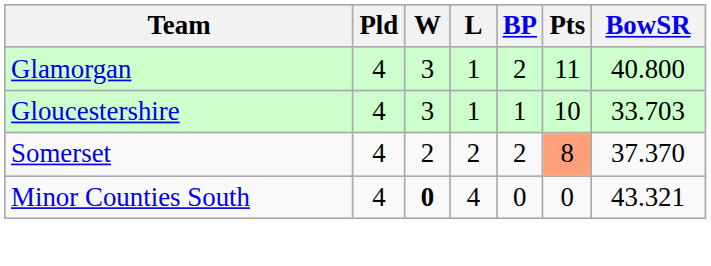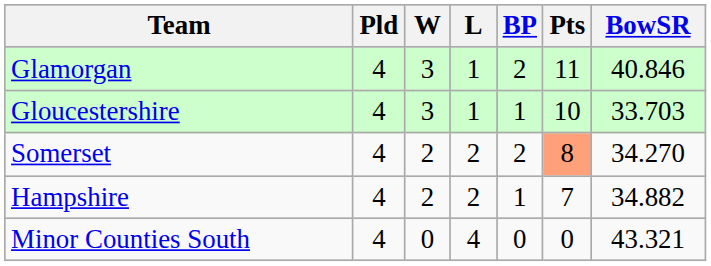 <table class="wikitable" style="text-align: center;">
 <tr>
 <th width=200>Team</th>
 <th width=20>Pld</th>
 <th width=20>W</th>
 <th width=20>L</th>
 <th width=20><a href='#'>BP</a></th>
 <th width=20>Pts</th>
 <th width=60><a href='#'>BowSR</a></th>
 </tr>
 <tr bgcolor="#ccffcc">
 <td align=left><a href='#'>Glamorgan</a></td>
 <td>4</td>
 <td>3</td>
 <td>1</td>
 <td>2</td>
 <td>11</td>
-<td>40.800</td>
+<td>40.846</td>
 </tr>
 <tr bgcolor="#ccffcc">
 <td align=left><a href='#'>Gloucestershire</a></td>
 <td>4</td>
 <td>3</td>
 <td>1</td>
 <td>1</td>
 <td>10</td>
 <td>33.703</td>
 </tr>
 <tr>
 <td align=left><a href='#'>Somerset</a></td>
 <td>4</td>
 <td>2</td>
 <td>2</td>
 <td>2</td>
 <td style="background: lightsalmon;">8</td>
-<td>37.370</td>
+<td>34.270</td>
+</tr>
+<tr>
+<td align=left><a href='#'>Hampshire</a></td>
+<td>4</td>
+<td>2</td>
+<td>2</td>
+<td>1</td>
+<td>7</td>
+<td>34.882</td>
 </tr>
 <tr>
 <td align=left><a href='#'>Minor Counties South</a></td>
 <td>4</td>
-<td><strong>0</strong></td>
+<td>0</td>
 <td>4</td>
 <td>0</td>
 <td>0</td>
 <td>43.321</td>
 </tr>
 </table>
